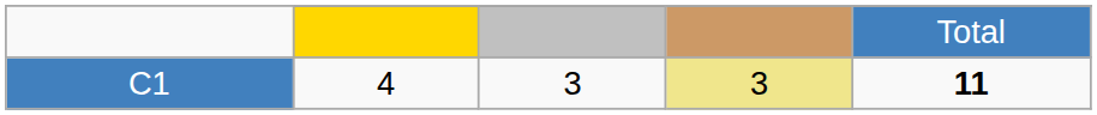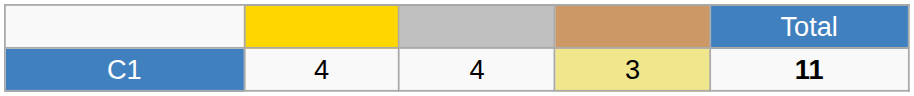 <table class="wikitable"  style="font-size:95%; text-align:center; border:gray solid 1px; width:40%;">
 <tr>
 <td rowspan="2" style="width:3%;"></td>
 </tr>
 <tr>
 <td style="width:2%;" bgcolor=gold></td>
 <td style="width:2%;" bgcolor=silver></td>
 <td style="width:2%;" bgcolor=cc9966></td>
 <td style="width:2%; background-color:#4180be; color:white;">Total</td>
 </tr>
 <tr>
 <td style="background-color:#4180be; color:white;">C1</td>
 <td>4</td>
-<td>3</td>
+<td>4</td>
 <td style="background: khaki;">3</td>
 <td><strong>11</strong></td>
 </tr>
 </table>
